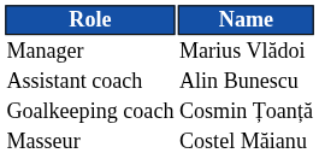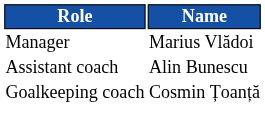 <table class="toccolours">
 <tr>
 <th style="background:#1450a6;color:#ffffff;border:1px solid #100d08;">Role</th>
 <th style="background:#1450a6;color:#ffffff;border:1px solid #100d08;">Name</th>
 </tr>
 <tr>
 <td>Manager</td>
 <td> Marius Vlădoi</td>
 </tr>
 <tr>
 <td>Assistant coach</td>
 <td> Alin Bunescu</td>
 </tr>
 <tr>
 <td>Goalkeeping coach</td>
 <td> Cosmin Țoanță</td>
 </tr>
-<tr>
-<td>Masseur</td>
-<td> Costel Măianu</td>
-</tr>
 </table>
